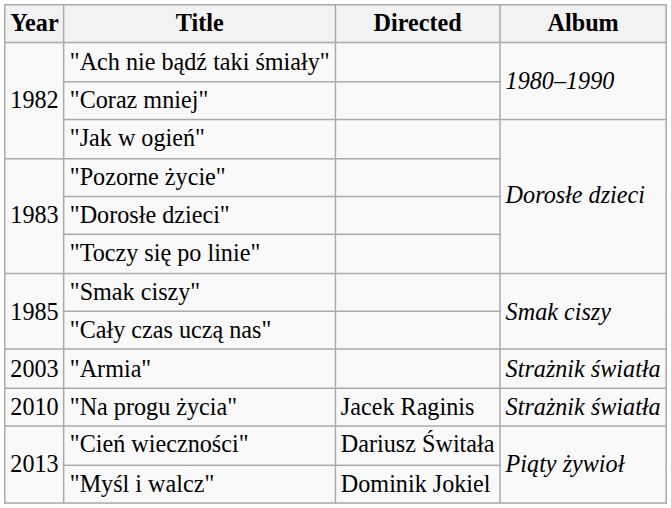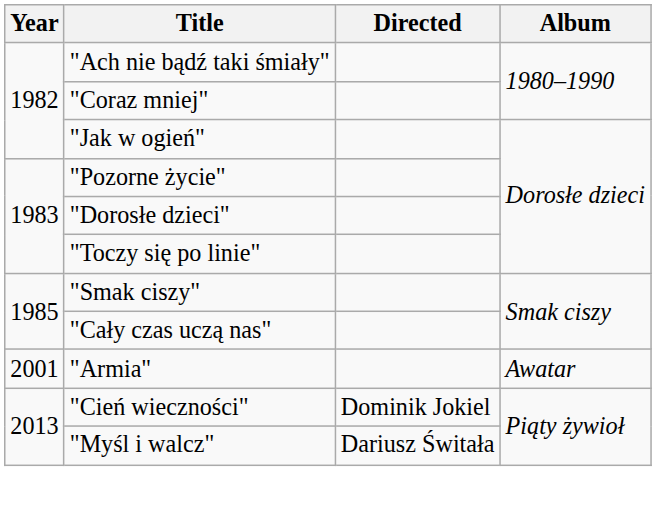 <table class="wikitable">
 <tr>
 <th>Year</th>
 <th>Title</th>
 <th>Directed</th>
 <th>Album</th>
 </tr>
 <tr>
 <td rowspan=3>1982</td>
 <td>"Ach nie bądź taki śmiały"</td>
 <td></td>
 <td rowspan=2><em>1980–1990</em></td>
 </tr>
 <tr>
 <td>"Coraz mniej"</td>
 <td></td>
 </tr>
 <tr>
 <td>"Jak w ogień"</td>
 <td></td>
 <td rowspan=4><em>Dorosłe dzieci</em></td>
 </tr>
 <tr>
 <td rowspan=3>1983</td>
 <td>"Pozorne życie"</td>
 <td></td>
 </tr>
 <tr>
 <td>"Dorosłe dzieci"</td>
 <td></td>
 </tr>
 <tr>
 <td>"Toczy się po linie"</td>
 <td></td>
 </tr>
 <tr>
 <td rowspan=2>1985</td>
 <td>"Smak ciszy"</td>
 <td></td>
 <td rowspan=2><em>Smak ciszy</em></td>
 </tr>
 <tr>
 <td>"Cały czas uczą nas"</td>
 <td></td>
 </tr>
 <tr>
-<td>2003</td>
+<td>2001</td>
 <td>"Armia"</td>
 <td></td>
-<td><em>Strażnik światła</em></td>
-</tr>
-<tr>
-<td>2010</td>
-<td>"Na progu życia"</td>
-<td>Jacek Raginis</td>
-<td><em>Strażnik światła</em></td>
+<td><em>Awatar</em></td>
 </tr>
 <tr>
 <td rowspan=2>2013</td>
 <td>"Cień wieczności"</td>
-<td>Dariusz Świtała</td>
+<td>Dominik Jokiel</td>
 <td rowspan=2><em>Piąty żywioł</em></td>
 </tr>
 <tr>
 <td>"Myśl i walcz"</td>
-<td>Dominik Jokiel</td>
+<td>Dariusz Świtała</td>
 </tr>
 </table>
